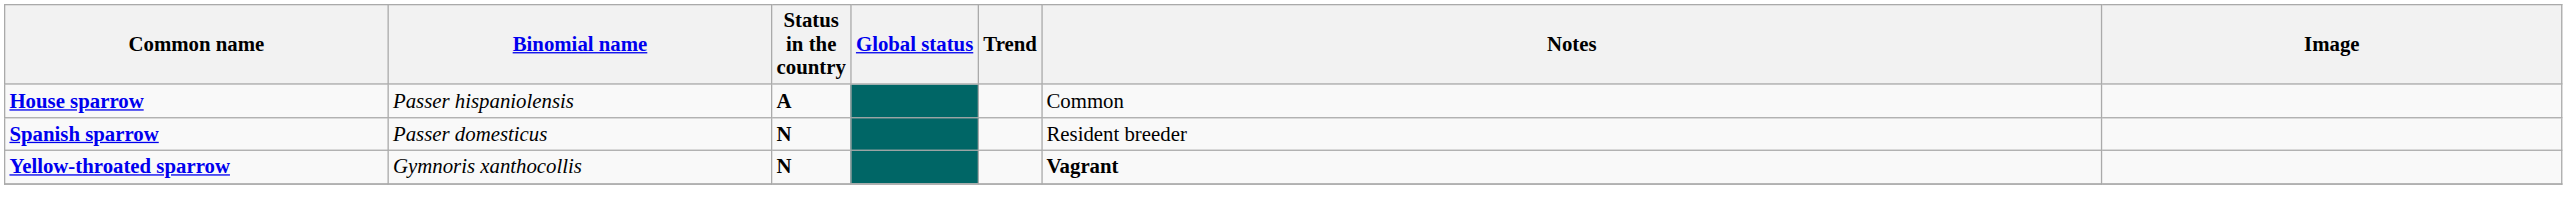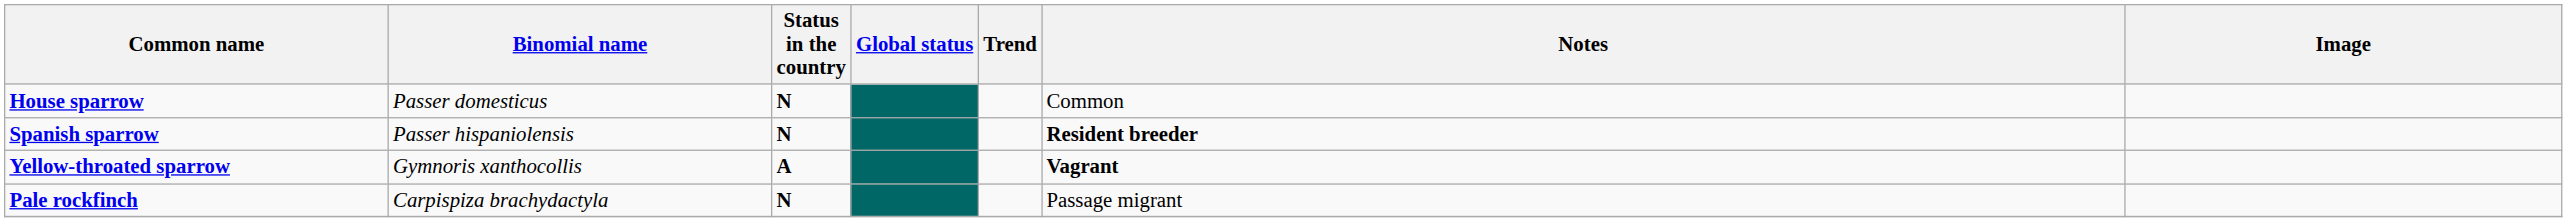 <table class="wikitable sortable">
 <tr>
 <th width="15%">Common name</th>
 <th width="15%"><a href='#'>Binomial name</a></th>
 <th data-sort-type="number" width="1%">Status in the country</th>
 <th width="5%"><a href='#'>Global status</a></th>
 <th width="1%">Trend</th>
 <th class="unsortable">Notes</th>
 <th class="unsortable">Image</th>
 </tr>
 <tr>
 <td><strong><a href='#'>House sparrow</a></strong></td>
-<td><em>Passer hispaniolensis</em></td>
-<td><strong>A</strong></td>
+<td><em>Passer domesticus</em></td>
+<td><strong>N</strong></td>
 <td align=center style="background: #006666"></td>
 <td align=center></td>
 <td>Common</td>
 <td><br></td>
 </tr>
 <tr>
 <td><strong><a href='#'>Spanish sparrow</a></strong></td>
-<td><em>Passer domesticus</em></td>
+<td><em>Passer hispaniolensis</em></td>
 <td><strong>N</strong></td>
 <td align=center style="background: #006666"></td>
 <td align=center></td>
-<td>Resident breeder</td>
+<td><strong>Resident breeder</strong></td>
 <td><br></td>
 </tr>
 <tr>
 <td><strong><a href='#'>Yellow-throated sparrow</a></strong></td>
 <td><em>Gymnoris xanthocollis</em></td>
-<td><strong>N</strong></td>
+<td><strong>A</strong></td>
 <td align=center style="background: #006666"></td>
 <td align=center></td>
 <td><strong>Vagrant</strong></td>
 <td></td>
 </tr>
 <tr>
+<td><strong><a href='#'>Pale rockfinch</a></strong></td>
+<td><em>Carpispiza brachydactyla</em></td>
+<td><strong>N</strong></td>
+<td align=center style="background: #006666"></td>
+<td align=center></td>
+<td>Passage migrant</td>
+<td></td>
+</tr>
+<tr>
 </tr>
 </table>
